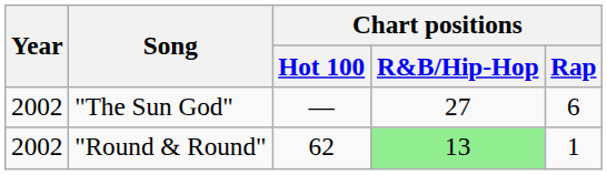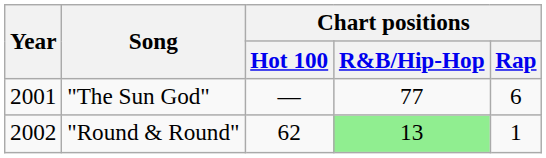 <table class="wikitable">
 <tr>
 <th rowspan="2">Year</th>
 <th rowspan="2">Song</th>
 <th colspan="3">Chart positions</th>
 </tr>
 <tr>
 <th><a href='#'>Hot 100</a></th>
 <th><a href='#'>R&B/Hip-Hop</a></th>
 <th><a href='#'>Rap</a></th>
 </tr>
 <tr>
-<td>2002</td>
+<td>2001</td>
 <td>"The Sun God"</td>
 <td align="center">—</td>
-<td align="center">27</td>
+<td align="center">77</td>
 <td align="center">6</td>
 </tr>
 <tr>
 <td>2002</td>
 <td>"Round & Round"</td>
 <td align="center">62</td>
 <td align="center" style="background: lightgreen;">13</td>
 <td align="center">1</td>
 </tr>
 </table>
